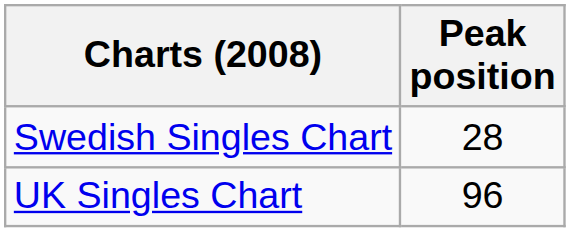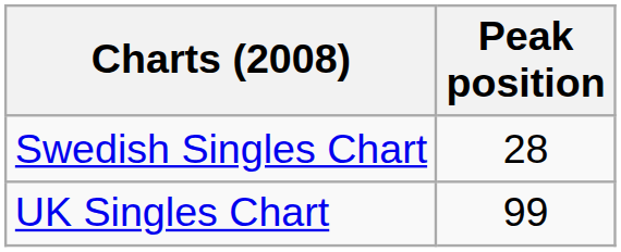 <table class="wikitable sortable">
 <tr>
 <th>Charts (2008)</th>
 <th>Peak<br>position</th>
 </tr>
 <tr>
 <td><a href='#'>Swedish Singles Chart</a></td>
 <td align="center">28</td>
 </tr>
 <tr>
 <td><a href='#'>UK Singles Chart</a></td>
-<td align="center">96</td>
+<td align="center">99</td>
 </tr>
 </table>
